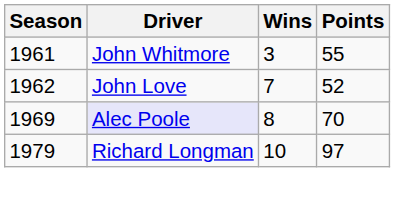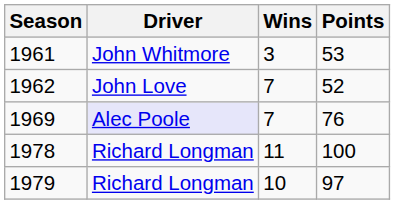 <table class="wikitable" style="font-size: 95%; ">
 <tr>
 <th>Season</th>
 <th>Driver</th>
 <th>Wins</th>
 <th>Points</th>
 </tr>
 <tr>
 <td>1961</td>
 <td> <a href='#'>John Whitmore</a></td>
 <td>3</td>
-<td>55</td>
+<td>53</td>
 </tr>
 <tr>
 <td>1962</td>
 <td> <a href='#'>John Love</a></td>
 <td>7</td>
 <td>52</td>
 </tr>
 <tr>
 <td>1969</td>
 <td style="background: lavender;"> <a href='#'>Alec Poole</a></td>
-<td>8</td>
-<td>70</td>
+<td>7</td>
+<td>76</td>
+</tr>
+<tr>
+<td>1978</td>
+<td> <a href='#'>Richard Longman</a></td>
+<td>11</td>
+<td>100</td>
 </tr>
 <tr>
 <td>1979</td>
 <td> <a href='#'>Richard Longman</a></td>
 <td>10</td>
 <td>97</td>
 </tr>
 </table>
